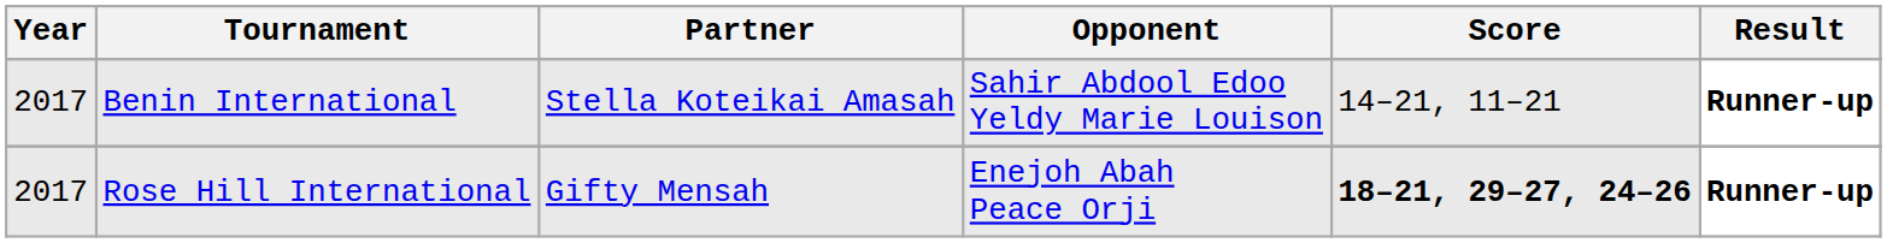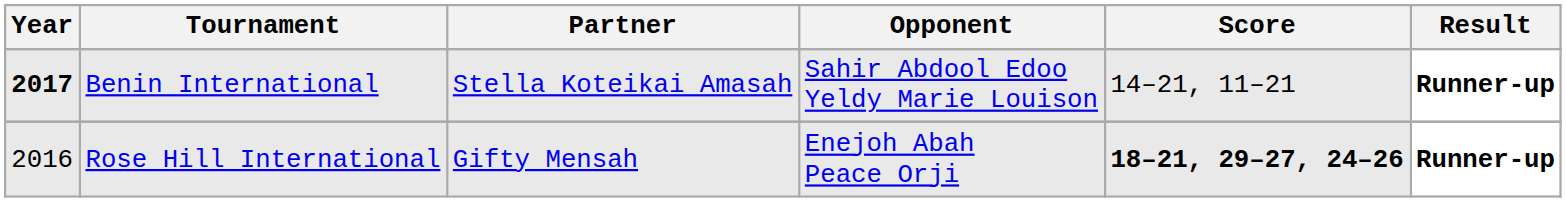 <table class="sortable wikitable" style="font-size: 90%;">
 <tr>
 <th>Year</th>
 <th>Tournament</th>
 <th>Partner</th>
 <th>Opponent</th>
 <th>Score</th>
 <th>Result</th>
 </tr>
 <tr>
 </tr>
 <tr style="background:#E9E9E9">
-<td align="center">2017</td>
+<td align="center"><strong>2017</strong></td>
 <td align="left"><a href='#'>Benin International</a></td>
 <td align="left"> <a href='#'>Stella Koteikai Amasah</a></td>
 <td align="left"> <a href='#'>Sahir Abdool Edoo</a><br> <a href='#'>Yeldy Marie Louison</a></td>
 <td align="left">14–21, 11–21</td>
 <td style="text-align:left; background:white"> <strong>Runner-up</strong></td>
 </tr>
 <tr>
 </tr>
 <tr style="background:#E9E9E9">
-<td align="center">2017</td>
+<td align="center">2016</td>
 <td align="left"><a href='#'>Rose Hill International</a></td>
 <td align="left"> <a href='#'>Gifty Mensah</a></td>
 <td align="left"> <a href='#'>Enejoh Abah</a><br> <a href='#'>Peace Orji</a></td>
 <td align="left"><strong>18–21, 29–27, 24–26</strong></td>
 <td style="text-align:left; background:white"> <strong>Runner-up</strong></td>
 </tr>
 </table>
